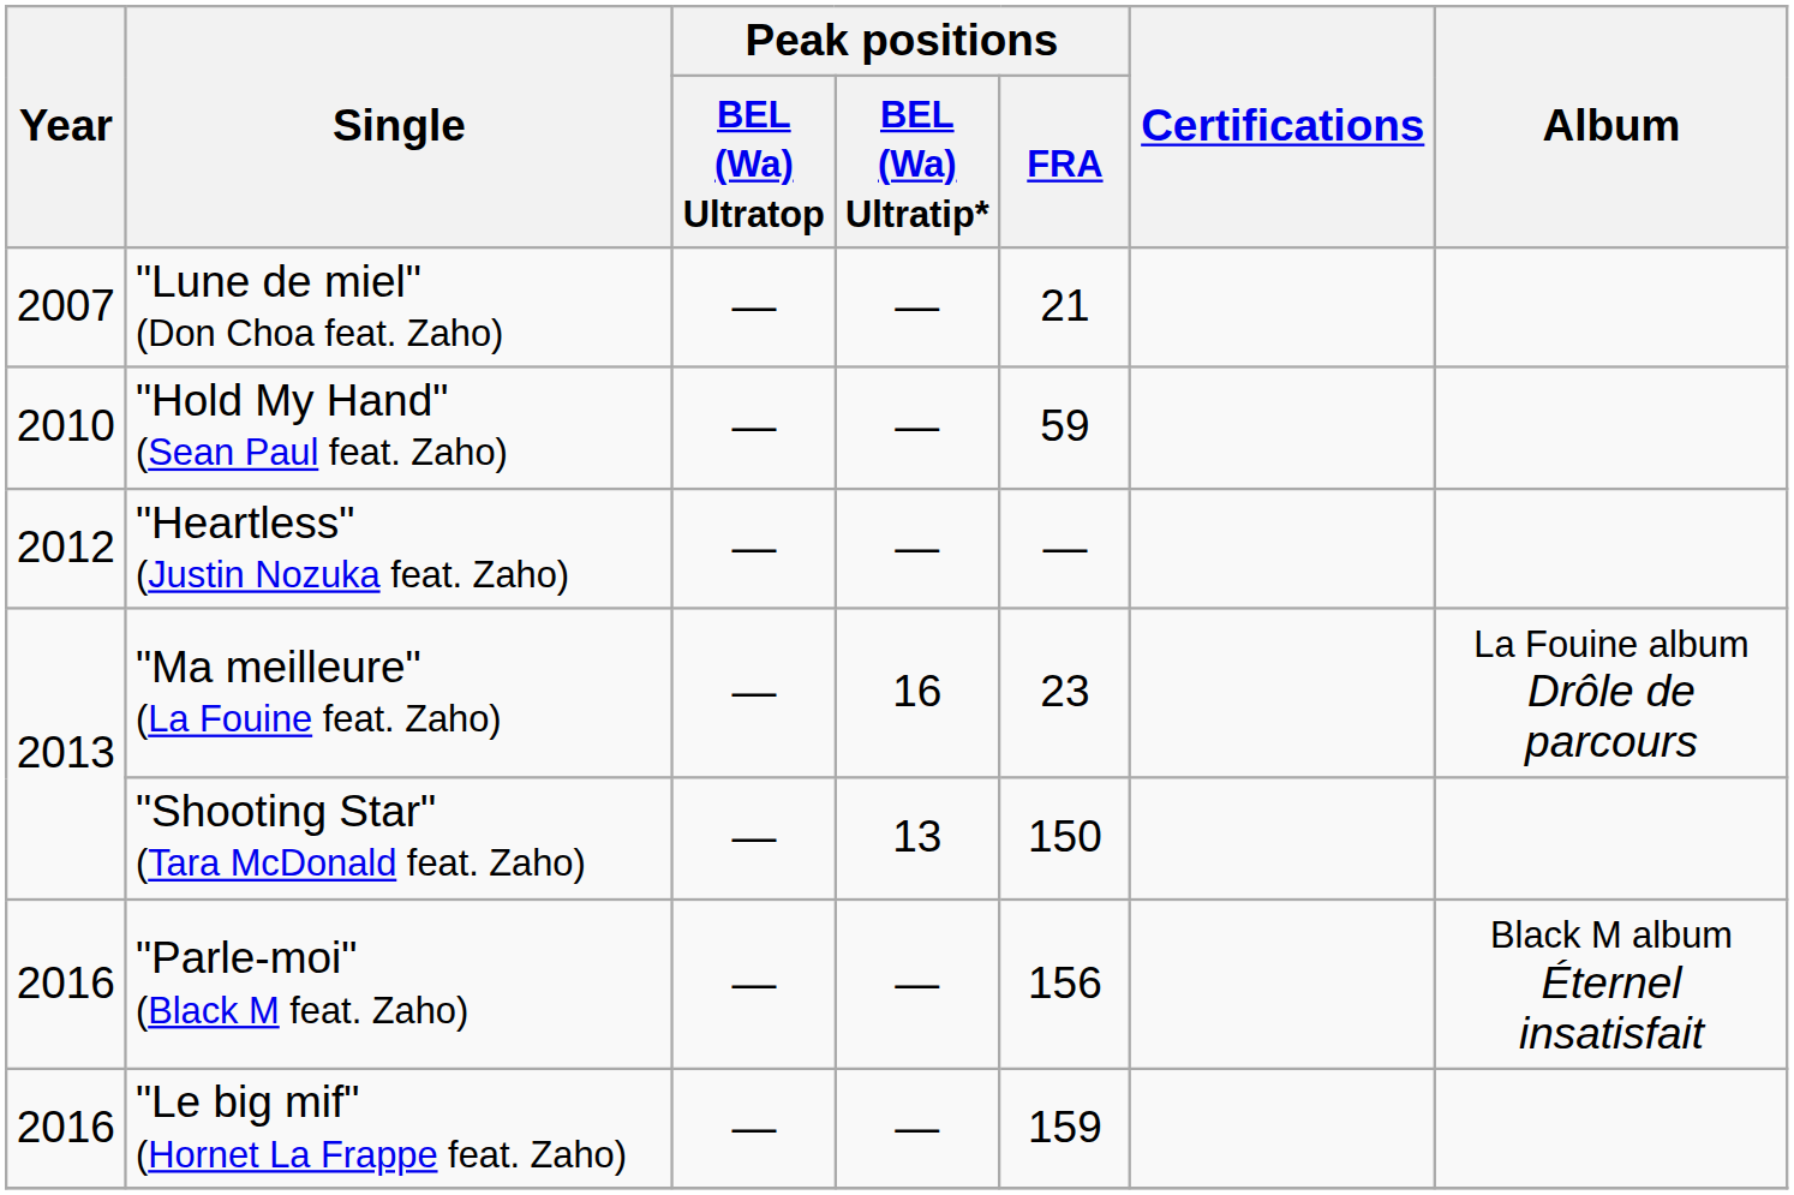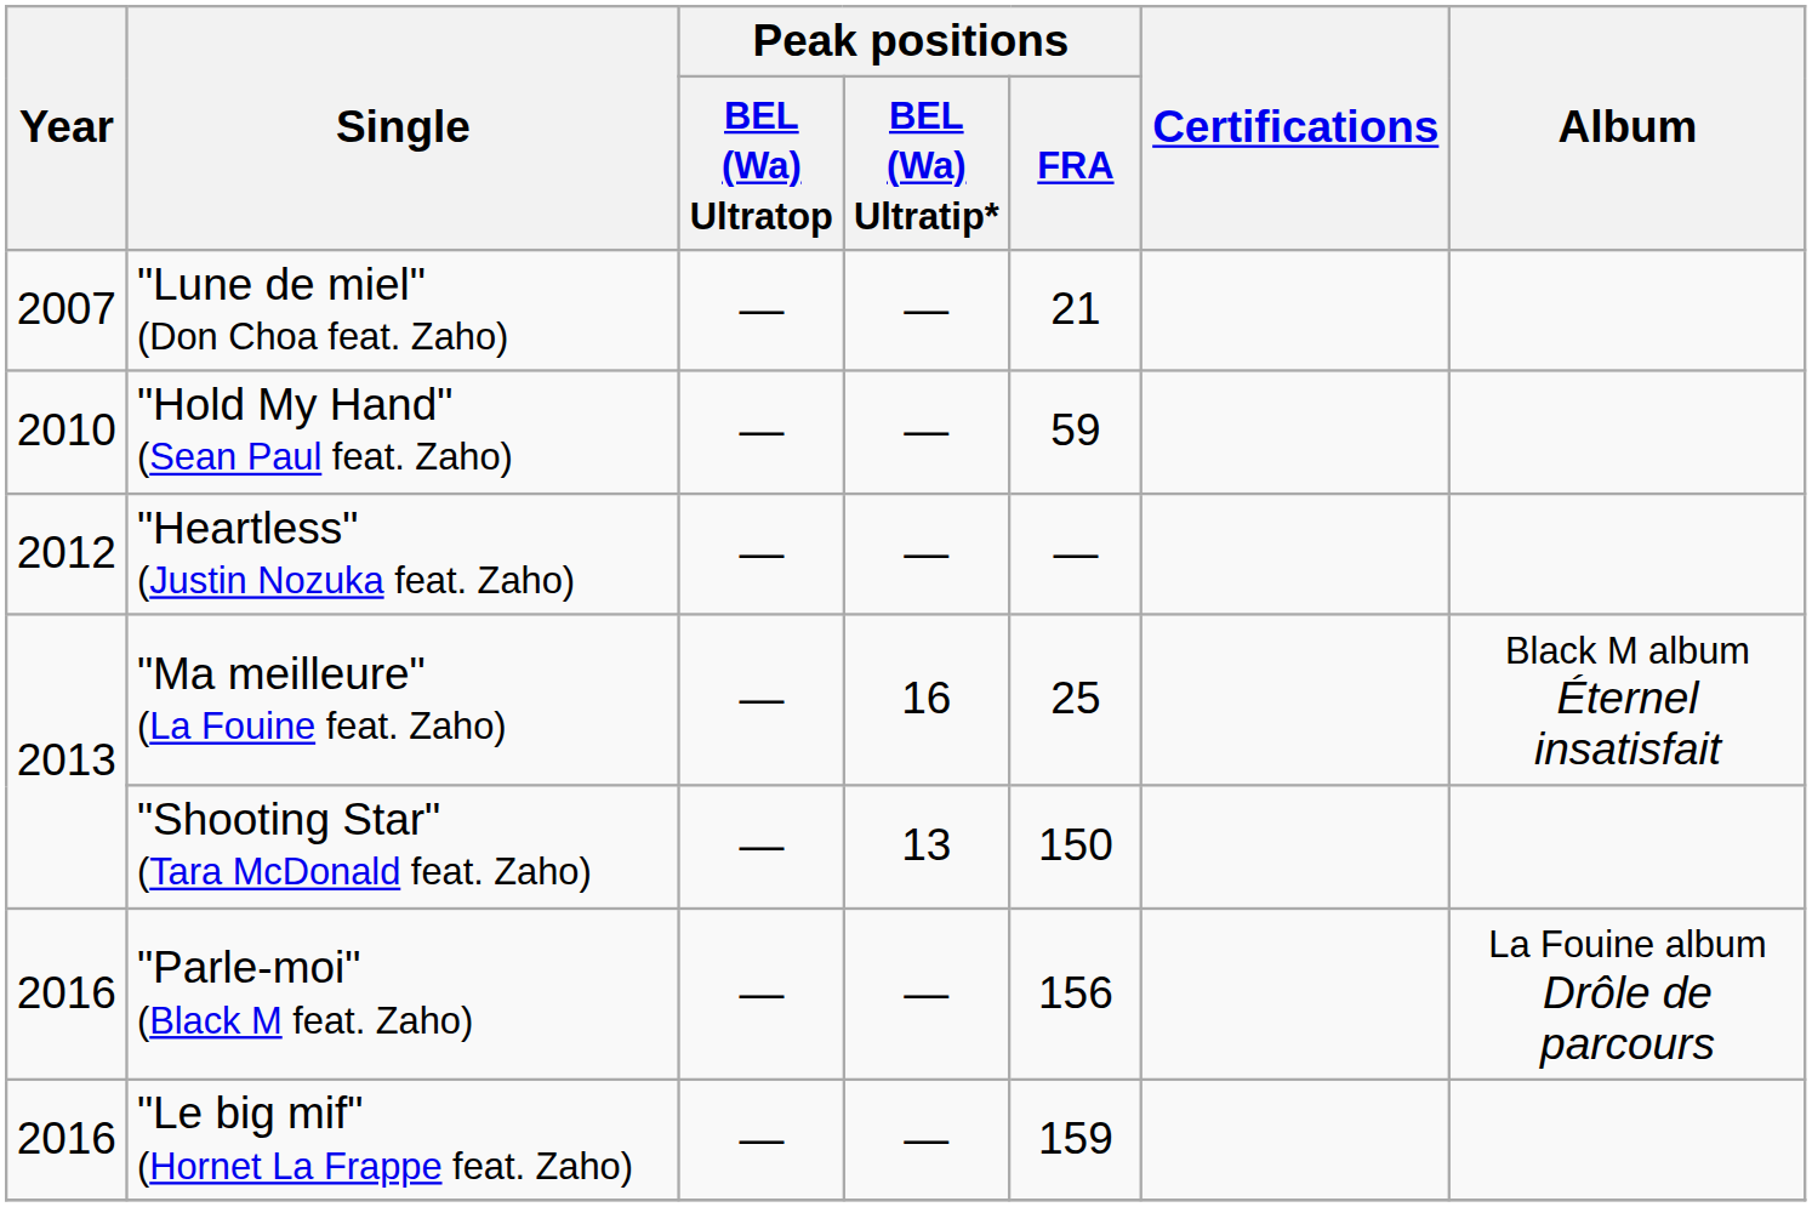 <table class="wikitable">
 <tr>
 <th align="center" rowspan="2" width="10">Year</th>
 <th align="center" rowspan="2" width="190">Single</th>
 <th align="center" colspan="3" width="30">Peak positions</th>
 <th align="center" rowspan="2" width="50"><a href='#'>Certifications</a></th>
 <th align="center" rowspan="2" width="120">Album</th>
 </tr>
 <tr>
 <th width="40"><small><a href='#'>BEL <br>(Wa)</a><br>Ultratop</small><br></th>
 <th width="40"><small><a href='#'>BEL <br>(Wa)</a><br>Ultratip*</small><br></th>
 <th width="40"><small><a href='#'>FRA</a><br></small></th>
 </tr>
 <tr>
 <td align="center" rowspan="1">2007</td>
 <td>"Lune de miel" <br><small>(Don Choa feat. Zaho)</small></td>
 <td align="center">—</td>
 <td align="center">—</td>
 <td align="center">21</td>
 <td align="center"></td>
 <td align="center"></td>
 </tr>
 <tr>
 <td align="center" rowspan="1">2010</td>
 <td>"Hold My Hand" <br><small>(<a href='#'>Sean Paul</a> feat. Zaho)</small></td>
 <td align="center">—</td>
 <td align="center">—</td>
 <td align="center">59</td>
 <td align="center"></td>
 <td align="center"></td>
 </tr>
 <tr>
 <td align="center" rowspan="1">2012</td>
 <td>"Heartless" <br><small>(<a href='#'>Justin Nozuka</a> feat. Zaho)</small></td>
 <td align="center">—</td>
 <td align="center">—</td>
 <td align="center">—</td>
 <td align="center"></td>
 <td align="center"></td>
 </tr>
 <tr>
 <td align="center" rowspan="2">2013</td>
 <td>"Ma meilleure" <br><small>(<a href='#'>La Fouine</a> feat. Zaho)</small></td>
 <td align="center">—</td>
 <td align="center">16</td>
-<td align="center">23</td>
+<td align="center">25</td>
 <td align="center"></td>
-<td align="center"><small>La Fouine album </small><br><em>Drôle de parcours</em></td>
+<td align="center"><small>Black M album </small><br><em>Éternel insatisfait</em></td>
 </tr>
 <tr>
 <td>"Shooting Star" <br><small>(<a href='#'>Tara McDonald</a> feat. Zaho)</small></td>
 <td align="center">—</td>
 <td align="center">13</td>
 <td align="center">150</td>
 <td align="center"></td>
 <td align="center"></td>
 </tr>
 <tr>
 <td align="center">2016</td>
 <td>"Parle-moi" <br><small>(<a href='#'>Black M</a> feat. Zaho)</small></td>
 <td align="center">—</td>
 <td align="center">—</td>
 <td align="center">156</td>
 <td align="center"></td>
-<td align="center"><small>Black M album </small><br><em>Éternel insatisfait</em></td>
+<td align="center"><small>La Fouine album </small><br><em>Drôle de parcours</em></td>
 </tr>
 <tr>
 <td align="center">2016</td>
 <td>"Le big mif" <br><small>(<a href='#'>Hornet La Frappe</a> feat. Zaho)</small></td>
 <td align="center">—</td>
 <td align="center">—</td>
 <td align="center">159</td>
 <td align="center"></td>
 <td align="center"></td>
 </tr>
 <tr>
 </tr>
 </table>
